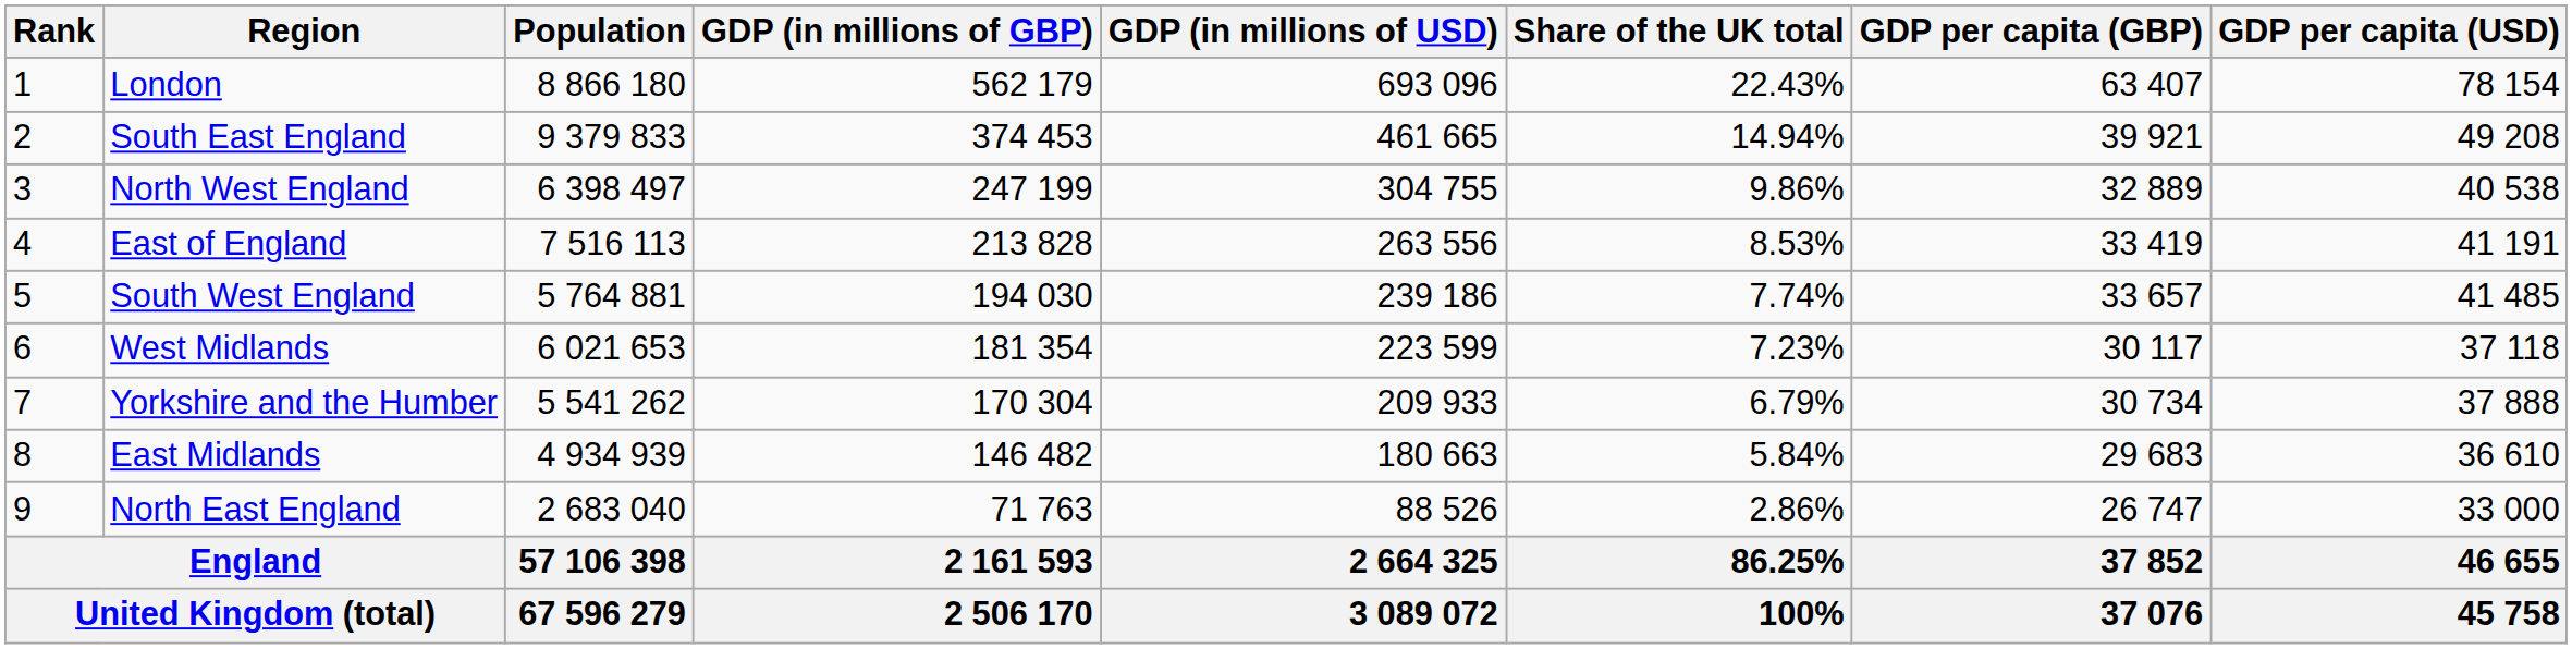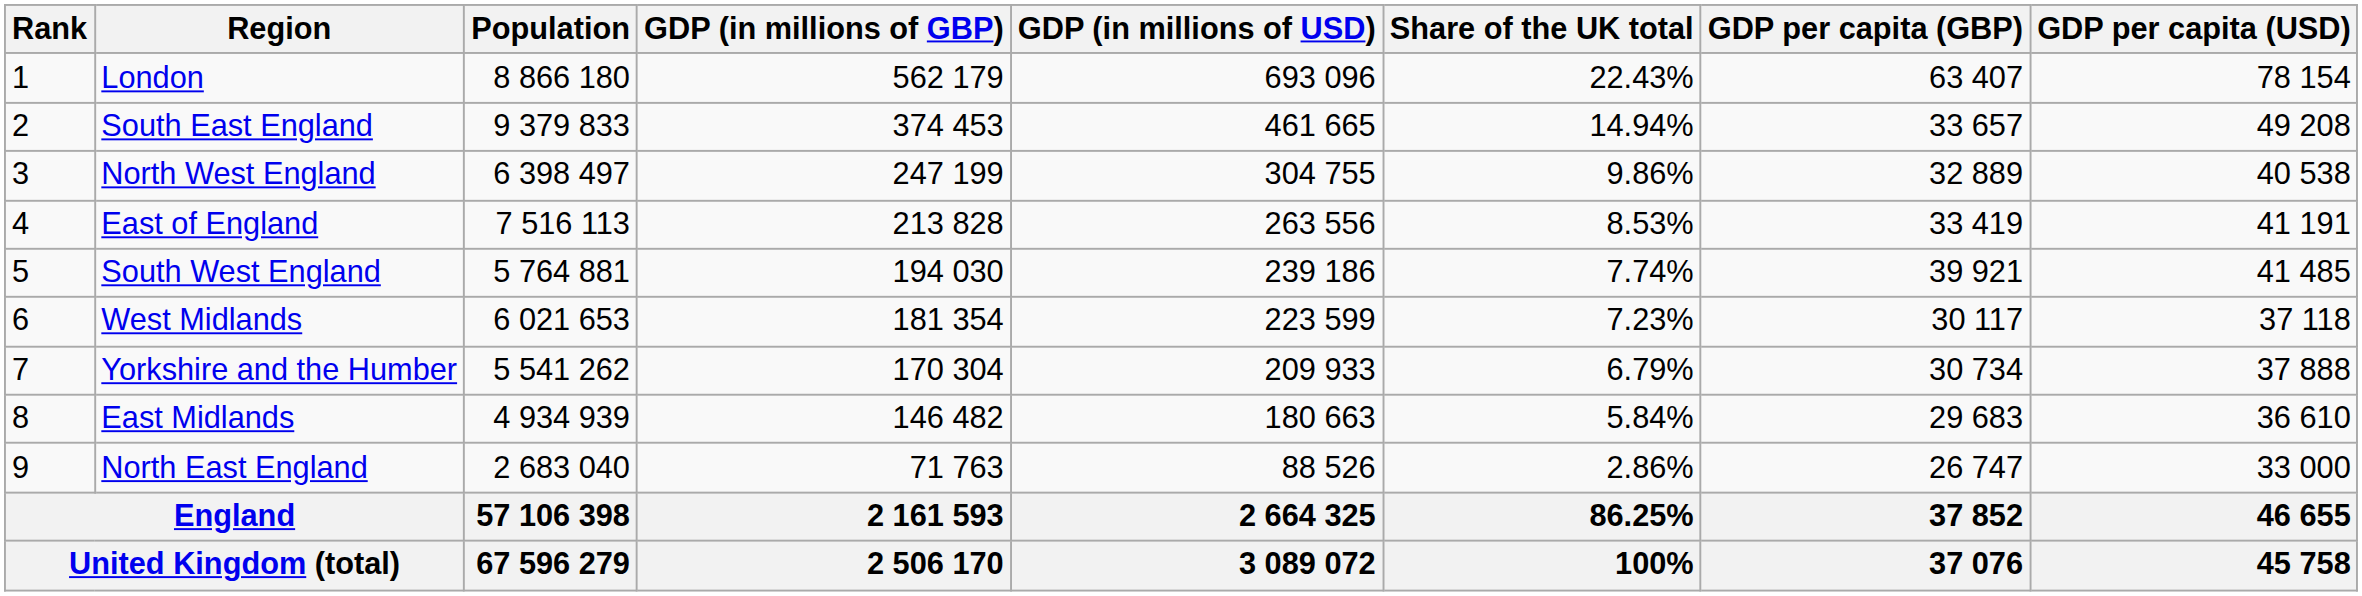 <table class="wikitable">
 <tr>
 <th>Rank</th>
 <th>Region</th>
 <th>Population</th>
 <th>GDP (in millions of <a href='#'>GBP</a>)</th>
 <th>GDP (in millions of <a href='#'>USD</a>)</th>
 <th>Share of the UK total</th>
 <th>GDP per capita (GBP)</th>
 <th>GDP per capita (USD)</th>
 </tr>
 <tr>
 <td>1</td>
 <td><a href='#'>London</a></td>
 <td style="text-align: right;">8 866 180</td>
 <td style="text-align: right;">562 179</td>
 <td style="text-align: right;">693 096</td>
 <td style="text-align: right;">22.43%</td>
 <td style="text-align: right;">63 407</td>
 <td style="text-align: right;">78 154</td>
 </tr>
 <tr>
 <td>2</td>
 <td><a href='#'>South East England</a></td>
 <td style="text-align: right;">9 379 833</td>
 <td style="text-align: right;">374 453</td>
 <td style="text-align: right;">461 665</td>
 <td style="text-align: right;">14.94%</td>
-<td style="text-align: right;">39 921</td>
+<td style="text-align: right;">33 657</td>
 <td style="text-align: right;">49 208</td>
 </tr>
 <tr>
 <td>3</td>
 <td><a href='#'>North West England</a></td>
 <td style="text-align: right;">6 398 497</td>
 <td style="text-align: right;">247 199</td>
 <td style="text-align: right;">304 755</td>
 <td style="text-align: right;">9.86%</td>
 <td style="text-align: right;">32 889</td>
 <td style="text-align: right;">40 538</td>
 </tr>
 <tr>
 <td>4</td>
 <td><a href='#'>East of England</a></td>
 <td style="text-align: right;">7 516 113</td>
 <td style="text-align: right;">213 828</td>
 <td style="text-align: right;">263 556</td>
 <td style="text-align: right;">8.53%</td>
 <td style="text-align: right;">33 419</td>
 <td style="text-align: right;">41 191</td>
 </tr>
 <tr>
 <td>5</td>
 <td><a href='#'>South West England</a></td>
 <td style="text-align: right;">5 764 881</td>
 <td style="text-align: right;">194 030</td>
 <td style="text-align: right;">239 186</td>
 <td style="text-align: right;">7.74%</td>
-<td style="text-align: right;">33 657</td>
+<td style="text-align: right;">39 921</td>
 <td style="text-align: right;">41 485</td>
 </tr>
 <tr>
 <td>6</td>
 <td><a href='#'>West Midlands</a></td>
 <td style="text-align: right;">6 021 653</td>
 <td style="text-align: right;">181 354</td>
 <td style="text-align: right;">223 599</td>
 <td style="text-align: right;">7.23%</td>
 <td style="text-align: right;">30 117</td>
 <td style="text-align: right;">37 118</td>
 </tr>
 <tr>
 <td>7</td>
 <td><a href='#'>Yorkshire and the Humber</a></td>
 <td style="text-align: right;">5 541 262</td>
 <td style="text-align: right;">170 304</td>
 <td style="text-align: right;">209 933</td>
 <td style="text-align: right;">6.79%</td>
 <td style="text-align: right;">30 734</td>
 <td style="text-align: right;">37 888</td>
 </tr>
 <tr>
 <td>8</td>
 <td><a href='#'>East Midlands</a></td>
 <td style="text-align: right;">4 934 939</td>
 <td style="text-align: right;">146 482</td>
 <td style="text-align: right;">180 663</td>
 <td style="text-align: right;">5.84%</td>
 <td style="text-align: right;">29 683</td>
 <td style="text-align: right;">36 610</td>
 </tr>
 <tr>
 <td>9</td>
 <td><a href='#'>North East England</a></td>
 <td style="text-align: right;">2 683 040</td>
 <td style="text-align: right;">71 763</td>
 <td style="text-align: right;">88 526</td>
 <td style="text-align: right;">2.86%</td>
 <td style="text-align: right;">26 747</td>
 <td style="text-align: right;">33 000</td>
 </tr>
 <tr>
 <th colspan="2"> <a href='#'>England</a></th>
 <th style="text-align: right;">57 106 398</th>
 <th style="text-align: right;">2 161 593</th>
 <th style="text-align: right;">2 664 325</th>
 <th style="text-align: right;">86.25%</th>
 <th style="text-align: right;">37 852</th>
 <th style="text-align: right;">46 655</th>
 </tr>
 <tr>
 <th colspan="2"> <a href='#'>United Kingdom</a> (total)</th>
 <th style="text-align: right;">67 596 279</th>
 <th style="text-align: right;">2 506 170</th>
 <th style="text-align: right;">3 089 072</th>
 <th style="text-align: right;">100%</th>
 <th style="text-align: right;">37 076</th>
 <th style="text-align: right;">45 758</th>
 </tr>
 </table>
